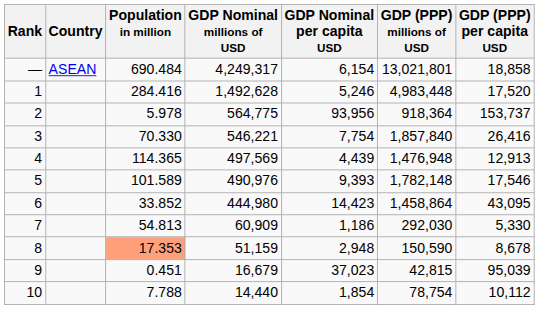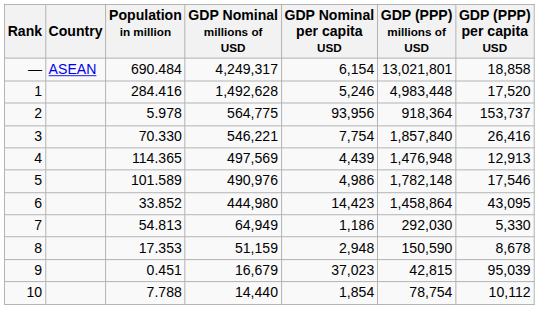 <table class="sortable wikitable" style="text-align:right;">
 <tr>
 <th scope="col" rowspan="1" data-sort-type="number">Rank</th>
 <th scope="col" rowspan="1">Country</th>
 <th scope="col" data-sort-type="number">Population<br><small>in million<br><br></small></th>
 <th scope="col" data-sort-type="number">GDP Nominal<br><small>millions of<br>USD</small></th>
 <th scope="col" data-sort-type="number">GDP Nominal<br>per capita<br><small>USD</small></th>
 <th scope="col" data-sort-type="number">GDP (PPP)<br><small>millions of<br>USD</small></th>
 <th scope="col" data-sort-type="number">GDP (PPP)<br>per capita<br><small>USD</small></th>
 </tr>
 <tr>
 <td>—</td>
 <td ! scope="row" style="text-align: left; font-weight: normal;"> <a href='#'>ASEAN</a></td>
 <td>690.484</td>
 <td>4,249,317</td>
 <td>6,154</td>
 <td>13,021,801</td>
 <td>18,858</td>
 </tr>
 <tr>
 <td>1</td>
 <td ! scope="row" style="text-align: left; font-weight: normal;"></td>
 <td>284.416</td>
 <td>1,492,628</td>
 <td>5,246</td>
 <td>4,983,448</td>
 <td>17,520</td>
 </tr>
 <tr>
 <td>2</td>
 <td ! scope="row" style="text-align: left; font-weight: normal;"></td>
 <td>5.978</td>
 <td>564,775</td>
 <td>93,956</td>
 <td>918,364</td>
 <td>153,737</td>
 </tr>
 <tr>
 <td>3</td>
 <td ! scope="row" style="text-align: left; font-weight: normal;"></td>
 <td>70.330</td>
 <td>546,221</td>
 <td>7,754</td>
 <td>1,857,840</td>
 <td>26,416</td>
 </tr>
 <tr>
 <td>4</td>
 <td scope="1" style="text-align: left; font-weight: normal;" !></td>
 <td>114.365</td>
 <td>497,569</td>
 <td>4,439</td>
 <td>1,476,948</td>
 <td>12,913</td>
 </tr>
 <tr>
 <td>5</td>
 <td scope="1" style="text-align: left; font-weight: normal;" !></td>
 <td>101.589</td>
 <td>490,976</td>
-<td>9,393</td>
+<td>4,986</td>
 <td>1,782,148</td>
 <td>17,546</td>
 </tr>
 <tr>
 <td>6</td>
 <td ! scope="row" style="text-align: left; font-weight: normal;"></td>
 <td>33.852</td>
 <td>444,980</td>
 <td>14,423</td>
 <td>1,458,864</td>
 <td>43,095</td>
 </tr>
 <tr>
 <td>7</td>
 <td scope="row" style="text-align: left; font-weight: normal;" !></td>
 <td>54.813</td>
-<td>60,909</td>
+<td>64,949</td>
 <td>1,186</td>
 <td>292,030</td>
 <td>5,330</td>
 </tr>
 <tr>
 <td>8</td>
 <td ! scope="row" style="text-align: left; font-weight: normal;"></td>
-<td style="background: lightsalmon;">17.353</td>
+<td>17.353</td>
 <td>51,159</td>
 <td>2,948</td>
 <td>150,590</td>
 <td>8,678</td>
 </tr>
 <tr>
 <td>9</td>
 <td ! scope="row" style="text-align: left; font-weight: normal;"></td>
 <td>0.451</td>
 <td>16,679</td>
 <td>37,023</td>
 <td>42,815</td>
 <td>95,039</td>
 </tr>
 <tr>
 <td>10</td>
 <td ! scope="row" style="text-align: left; font-weight: normal;"></td>
 <td>7.788</td>
 <td>14,440</td>
 <td>1,854</td>
 <td>78,754</td>
 <td>10,112</td>
 </tr>
 </table>
